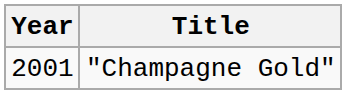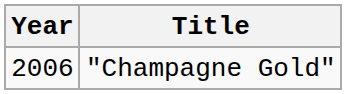 <table class="wikitable">
 <tr>
 <th>Year</th>
 <th>Title</th>
 </tr>
 <tr>
-<td>2001</td>
+<td>2006</td>
 <td>"Champagne Gold"</td>
 </tr>
 </table>
